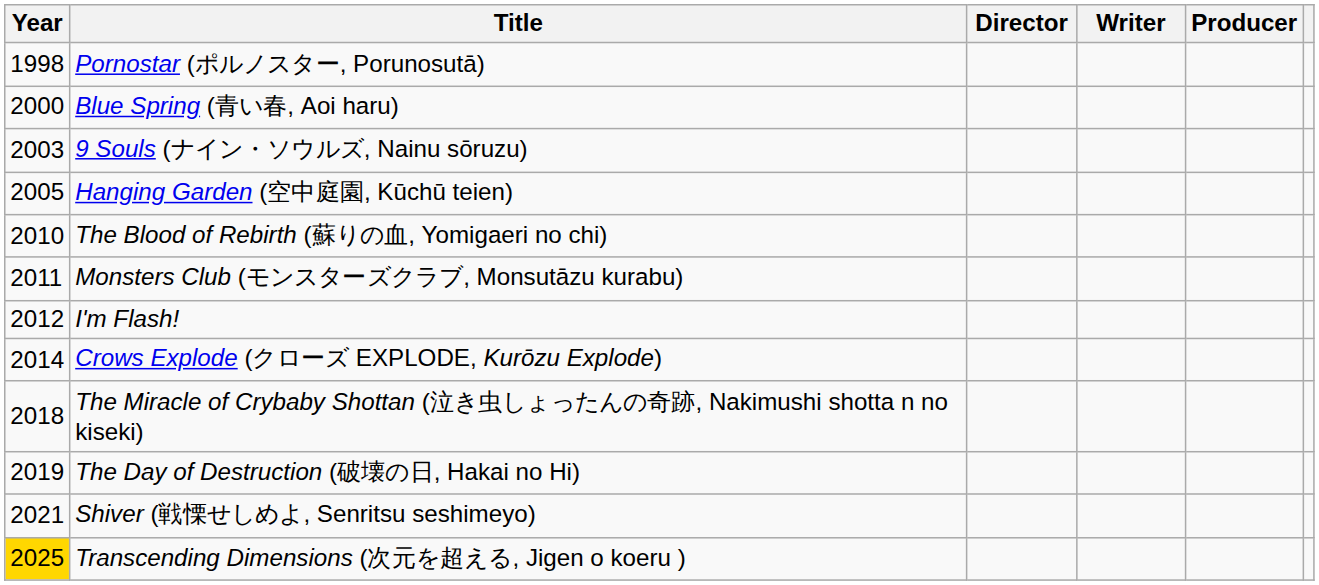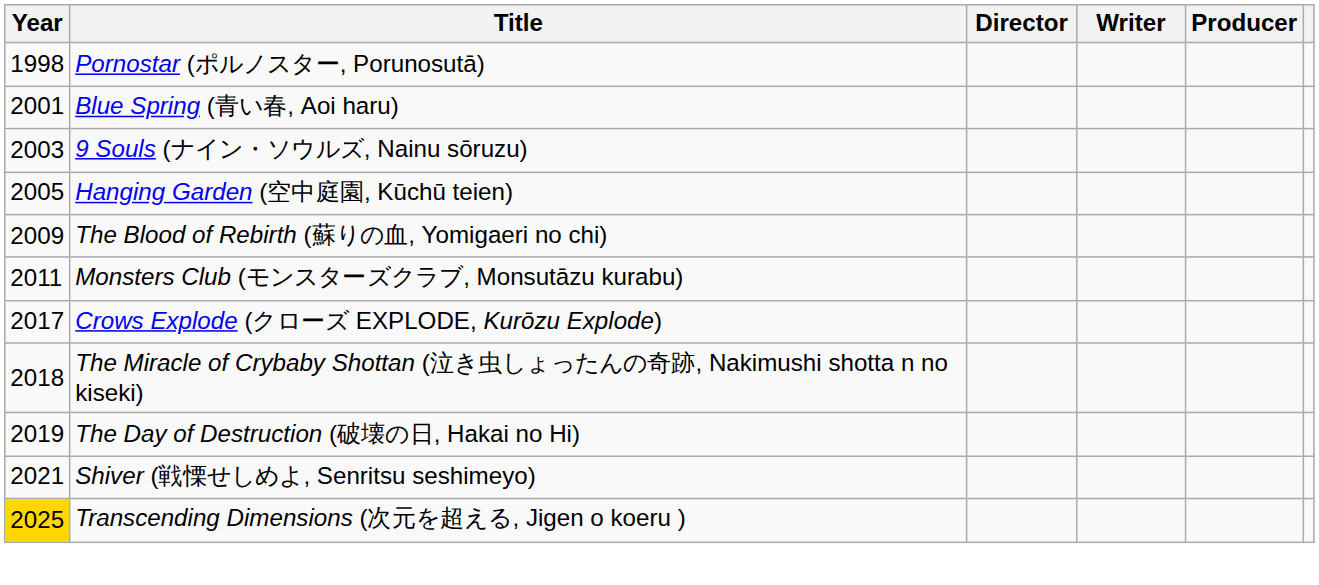 <table class="wikitable">
 <tr>
 <th>Year</th>
 <th>Title</th>
 <th width=65>Director</th>
 <th width=65>Writer</th>
 <th width=65>Producer</th>
 <th scope="col"></th>
 </tr>
 <tr>
 <td>1998</td>
 <td><em><a href='#'>Pornostar</a></em> (ポルノスター, Porunosutā)</td>
 <td></td>
 <td></td>
 <td></td>
 <td></td>
 </tr>
 <tr>
-<td>2000</td>
+<td>2001</td>
 <td><em><a href='#'>Blue Spring</a></em> (青い春, Aoi haru)</td>
 <td></td>
 <td></td>
 <td></td>
 <td></td>
 </tr>
 <tr>
 <td>2003</td>
 <td><em><a href='#'>9 Souls</a></em> (ナイン・ソウルズ, Nainu sōruzu)</td>
 <td></td>
 <td></td>
 <td></td>
 <td></td>
 </tr>
 <tr>
 <td>2005</td>
 <td><em><a href='#'>Hanging Garden</a></em>  (空中庭園, Kūchū teien)</td>
 <td></td>
 <td></td>
 <td></td>
 <td></td>
 </tr>
 <tr>
-<td>2010</td>
+<td>2009</td>
 <td><em>The Blood of Rebirth</em> (蘇りの血, Yomigaeri no chi)</td>
 <td></td>
 <td></td>
 <td></td>
 <td></td>
 </tr>
 <tr>
 <td>2011</td>
 <td><em>Monsters Club</em> (モンスターズクラブ, Monsutāzu kurabu)</td>
 <td></td>
 <td></td>
 <td></td>
 <td></td>
 </tr>
 <tr>
-<td>2012</td>
-<td><em>I'm Flash!</em></td>
-<td></td>
-<td></td>
-<td></td>
-<td></td>
-</tr>
-<tr>
-<td>2014</td>
+<td>2017</td>
 <td><em><a href='#'>Crows Explode</a></em> (クローズ EXPLODE, <em>Kurōzu  Explode</em>)</td>
 <td></td>
 <td></td>
 <td></td>
 <td></td>
 </tr>
 <tr>
 <td>2018</td>
 <td><em>The Miracle of Crybaby Shottan</em> (泣き虫しょったんの奇跡, Nakimushi shotta n no kiseki)</td>
 <td></td>
 <td></td>
 <td></td>
 <td></td>
 </tr>
 <tr>
 <td>2019</td>
 <td><em>The Day of Destruction</em> (破壊の日, Hakai no Hi)</td>
 <td></td>
 <td></td>
 <td></td>
 <td></td>
 </tr>
 <tr>
 <td>2021</td>
 <td><em>Shiver</em> (戦慄せしめよ, Senritsu seshimeyo)</td>
 <td></td>
 <td></td>
 <td></td>
 <td></td>
 </tr>
 <tr>
 <td style="background: gold;">2025</td>
 <td><em>Transcending Dimensions</em> (次元を超える, Jigen o koeru )</td>
 <td></td>
 <td></td>
 <td></td>
 <td></td>
 </tr>
 </table>
